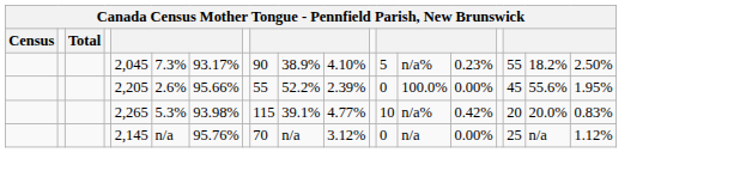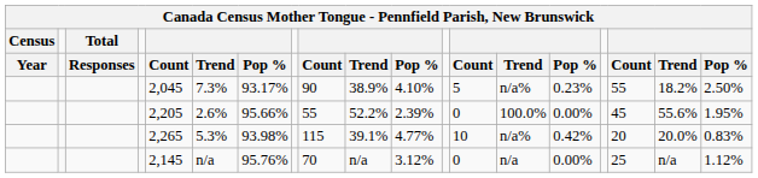 <table class="wikitable">
 <tr>
 <th colspan="19">Canada Census Mother Tongue - Pennfield Parish, New Brunswick</th>
 </tr>
 <tr>
 <th>Census</th>
 <td></td>
 <th>Total</th>
 <td colspan="1"></td>
 <th colspan="3"></th>
 <td colspan="1"></td>
 <th colspan="3"></th>
 <td colspan="1"></td>
 <th colspan="3"></th>
 <td colspan="1"></td>
 <th colspan="3"></th>
+</tr>
+<tr>
+<th>Year</th>
+<td></td>
+<th>Responses</th>
+<td></td>
+<th>Count</th>
+<th>Trend</th>
+<th>Pop %</th>
+<td></td>
+<th>Count</th>
+<th>Trend</th>
+<th>Pop %</th>
+<td></td>
+<th>Count</th>
+<th>Trend</th>
+<th>Pop %</th>
+<td></td>
+<th>Count</th>
+<th>Trend</th>
+<th>Pop %</th>
 </tr>
 <tr>
 <td></td>
 <td></td>
 <td></td>
 <td></td>
 <td>2,045</td>
 <td> 7.3%</td>
 <td>93.17%</td>
 <td></td>
 <td>90</td>
 <td> 38.9%</td>
 <td>4.10%</td>
 <td></td>
 <td>5</td>
 <td> n/a%</td>
 <td>0.23%</td>
 <td></td>
 <td>55</td>
 <td> 18.2%</td>
 <td>2.50%</td>
 </tr>
 <tr>
 <td></td>
 <td></td>
 <td></td>
 <td></td>
 <td>2,205</td>
 <td> 2.6%</td>
 <td>95.66%</td>
 <td></td>
 <td>55</td>
 <td> 52.2%</td>
 <td>2.39%</td>
 <td></td>
 <td>0</td>
 <td> 100.0%</td>
 <td>0.00%</td>
 <td></td>
 <td>45</td>
 <td> 55.6%</td>
 <td>1.95%</td>
 </tr>
 <tr>
 <td></td>
 <td></td>
 <td></td>
 <td></td>
 <td>2,265</td>
 <td> 5.3%</td>
 <td>93.98%</td>
 <td></td>
 <td>115</td>
 <td> 39.1%</td>
 <td>4.77%</td>
 <td></td>
 <td>10</td>
 <td> n/a%</td>
 <td>0.42%</td>
 <td></td>
 <td>20</td>
 <td> 20.0%</td>
 <td>0.83%</td>
 </tr>
 <tr>
 <td></td>
 <td></td>
 <td></td>
 <td></td>
 <td>2,145</td>
 <td>n/a</td>
 <td>95.76%</td>
 <td></td>
 <td>70</td>
 <td>n/a</td>
 <td>3.12%</td>
 <td></td>
 <td>0</td>
 <td>n/a</td>
 <td>0.00%</td>
 <td></td>
 <td>25</td>
 <td>n/a</td>
 <td>1.12%</td>
 </tr>
 </table>
